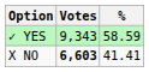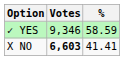 <table class="wikitable">
 <tr>
 <th>Option</th>
 <th>Votes</th>
 <th>%</th>
 </tr>
 <tr>
 <td style=background:#bbf8be>✓ YES</td>
-<td style=background:#bbf8be>9,343</td>
+<td style=background:#bbf8be>9,346</td>
 <td style=background:#bbf8be>58.59</td>
 </tr>
 <tr>
 <td>X NO</td>
 <td><strong>6,603</strong></td>
 <td>41.41</td>
 </tr>
 </table>
